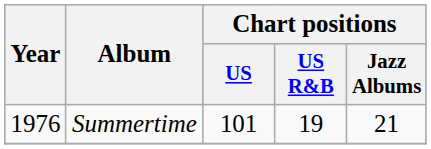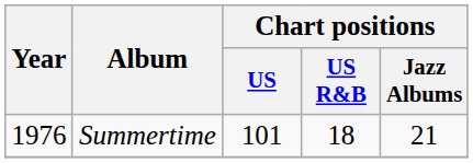 <table class="wikitable" style="text-align:center;">
 <tr>
 <th rowspan="2">Year</th>
 <th rowspan="2">Album</th>
 <th colspan="3">Chart positions</th>
 </tr>
 <tr style="font-size:smaller;">
 <th width="40"><a href='#'>US</a></th>
 <th width="40"><a href='#'>US<br>R&B</a></th>
 <th width="40">Jazz Albums</th>
 </tr>
 <tr>
 <td rowspan="1">1976</td>
 <td align="left"><em>Summertime</em></td>
 <td>101</td>
-<td>19</td>
+<td>18</td>
 <td>21</td>
 </tr>
 <tr>
 </tr>
 </table>
